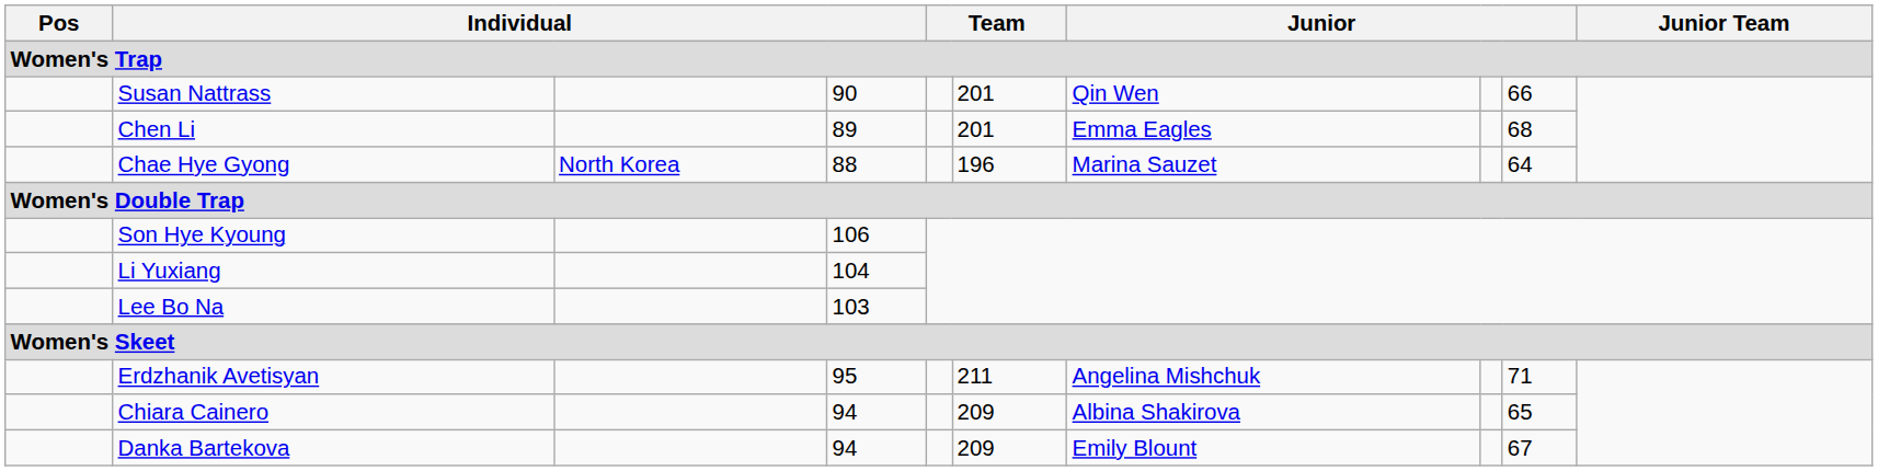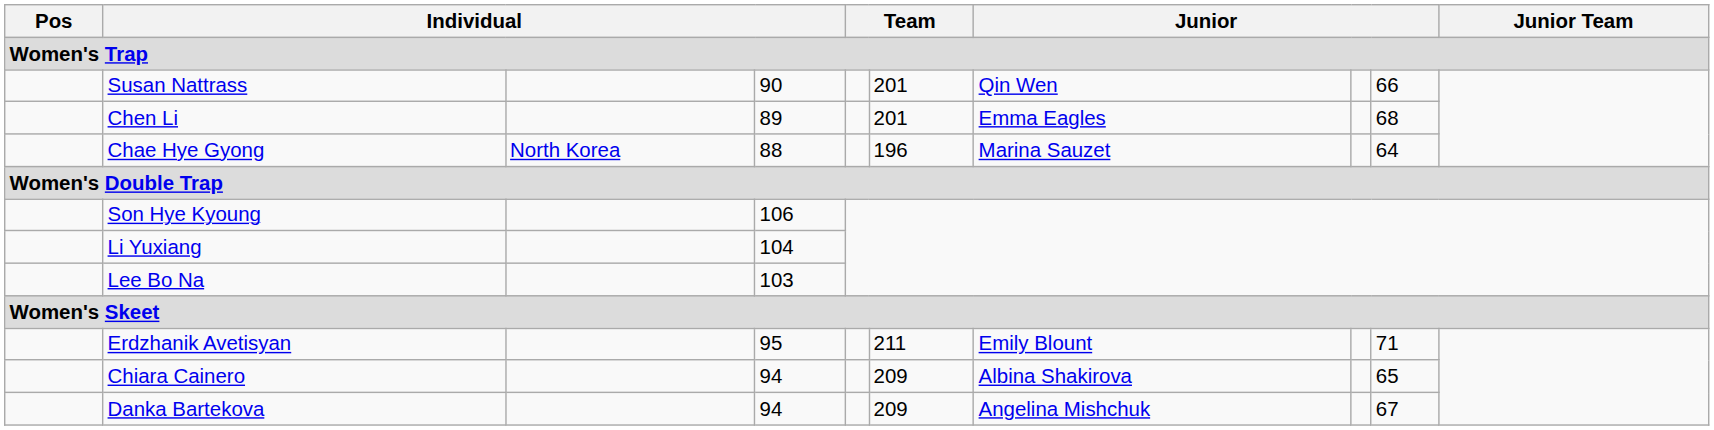 <table class=wikitable style="width:95%; font-size: 90%;">
 <tr>
 <th>Pos</th>
 <th colspan=3>Individual</th>
 <th colspan=2>Team</th>
 <th colspan=3>Junior</th>
 <th colspan=3>Junior Team</th>
 </tr>
 <tr>
 <td colspan=11 style="background:#dcdcdc"><strong>Women's <a href='#'>Trap</a></strong></td>
 </tr>
 <tr>
 <td></td>
 <td><a href='#'>Susan Nattrass</a></td>
 <td></td>
 <td>90</td>
 <td></td>
 <td>201</td>
 <td><a href='#'>Qin Wen</a></td>
 <td></td>
 <td>66</td>
 </tr>
 <tr>
 <td></td>
 <td><a href='#'>Chen Li</a></td>
 <td></td>
 <td>89</td>
 <td></td>
 <td>201</td>
 <td><a href='#'>Emma Eagles</a></td>
 <td></td>
 <td>68</td>
 </tr>
 <tr>
 <td></td>
 <td><a href='#'>Chae Hye Gyong</a></td>
 <td> <a href='#'>North Korea</a></td>
 <td>88</td>
 <td></td>
 <td>196</td>
 <td><a href='#'>Marina Sauzet</a></td>
 <td></td>
 <td>64</td>
 </tr>
 <tr>
 <td colspan=11 style="background:#dcdcdc"><strong>Women's <a href='#'>Double Trap</a></strong></td>
 </tr>
 <tr>
 <td></td>
 <td><a href='#'>Son Hye Kyoung</a></td>
 <td></td>
 <td>106</td>
 </tr>
 <tr>
 <td></td>
 <td><a href='#'>Li Yuxiang</a></td>
 <td></td>
 <td>104</td>
 </tr>
 <tr>
 <td></td>
 <td><a href='#'>Lee Bo Na</a></td>
 <td></td>
 <td>103</td>
 </tr>
 <tr>
 <td colspan=11 style="background:#dcdcdc"><strong>Women's <a href='#'>Skeet</a></strong></td>
 </tr>
 <tr>
 <td></td>
 <td><a href='#'>Erdzhanik Avetisyan</a></td>
 <td></td>
 <td>95</td>
 <td></td>
 <td>211</td>
-<td><a href='#'>Angelina Mishchuk</a></td>
+<td><a href='#'>Emily Blount</a></td>
 <td></td>
 <td>71</td>
 </tr>
 <tr>
 <td></td>
 <td><a href='#'>Chiara Cainero</a></td>
 <td></td>
 <td>94</td>
 <td></td>
 <td>209</td>
 <td><a href='#'>Albina Shakirova</a></td>
 <td></td>
 <td>65</td>
 </tr>
 <tr>
 <td></td>
 <td><a href='#'>Danka Bartekova</a></td>
 <td></td>
 <td>94</td>
 <td></td>
 <td>209</td>
-<td><a href='#'>Emily Blount</a></td>
+<td><a href='#'>Angelina Mishchuk</a></td>
 <td></td>
 <td>67</td>
 </tr>
 </table>
